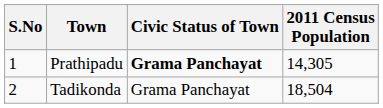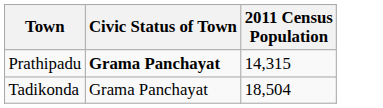 <table class="wikitable">
 <tr>
-<th>S.No</th>
 <th>Town</th>
 <th>Civic Status of Town</th>
 <th>2011 Census<br>Population</th>
 </tr>
 <tr>
-<td>1</td>
 <td>Prathipadu</td>
 <td><strong>Grama Panchayat</strong></td>
-<td>14,305</td>
+<td>14,315</td>
 </tr>
 <tr>
-<td>2</td>
 <td>Tadikonda</td>
 <td>Grama Panchayat</td>
 <td>18,504</td>
 </tr>
 </table>
